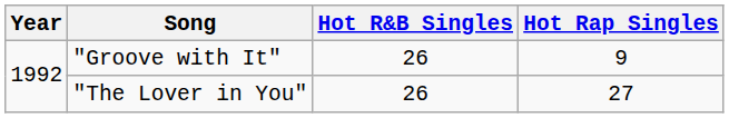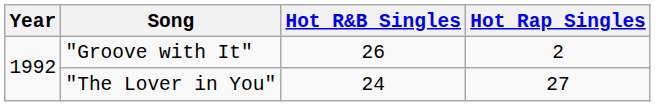 <table class="wikitable">
 <tr>
 <th>Year</th>
 <th>Song</th>
 <th><a href='#'>Hot R&B Singles</a></th>
 <th><a href='#'>Hot Rap Singles</a></th>
 </tr>
 <tr>
 <td rowspan="2">1992</td>
 <td>"Groove with It"</td>
 <td align=center>26</td>
-<td align=center>9</td>
+<td align=center>2</td>
 </tr>
 <tr>
 <td>"The Lover in You"</td>
-<td align=center>26</td>
+<td align=center>24</td>
 <td align=center>27</td>
 </tr>
 </table>
